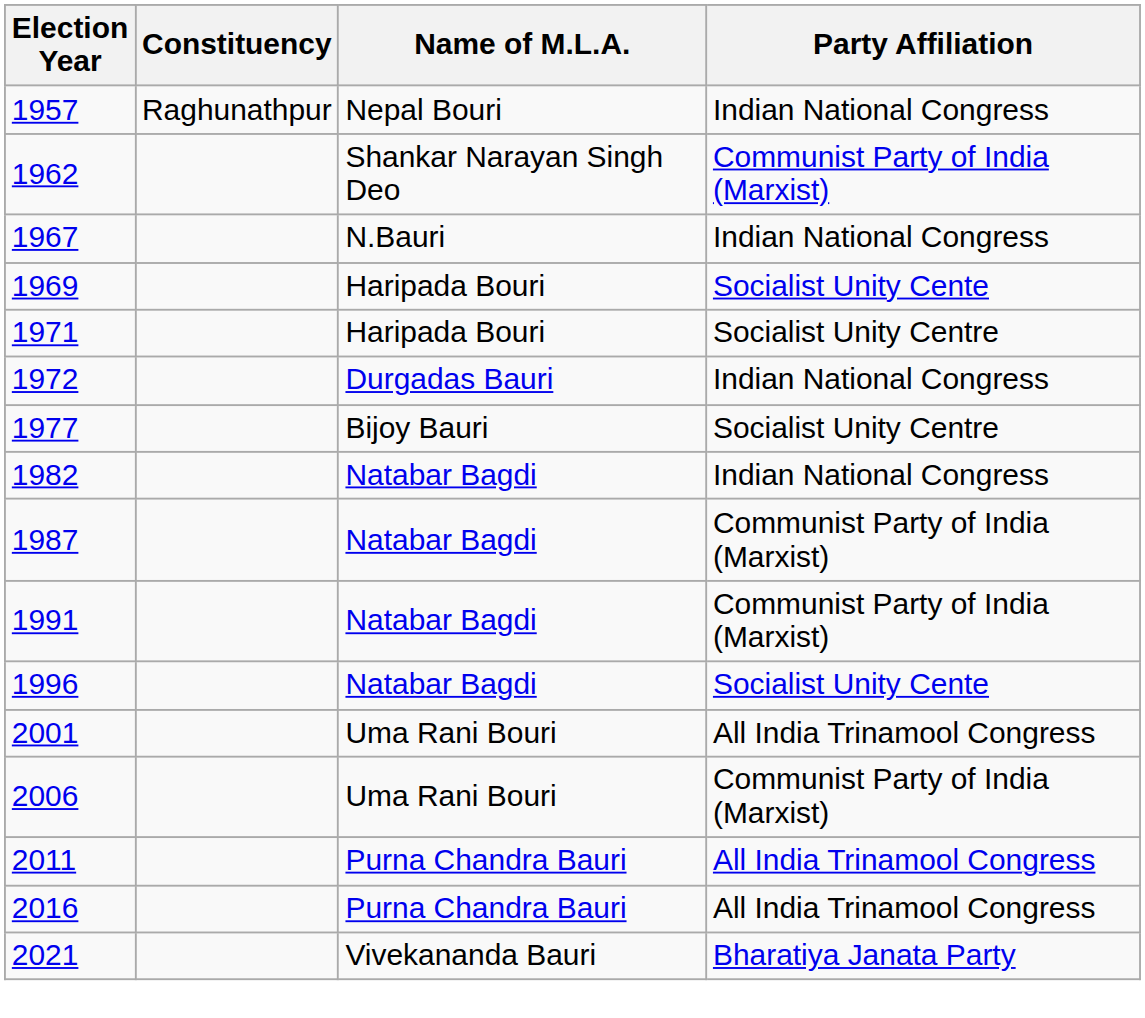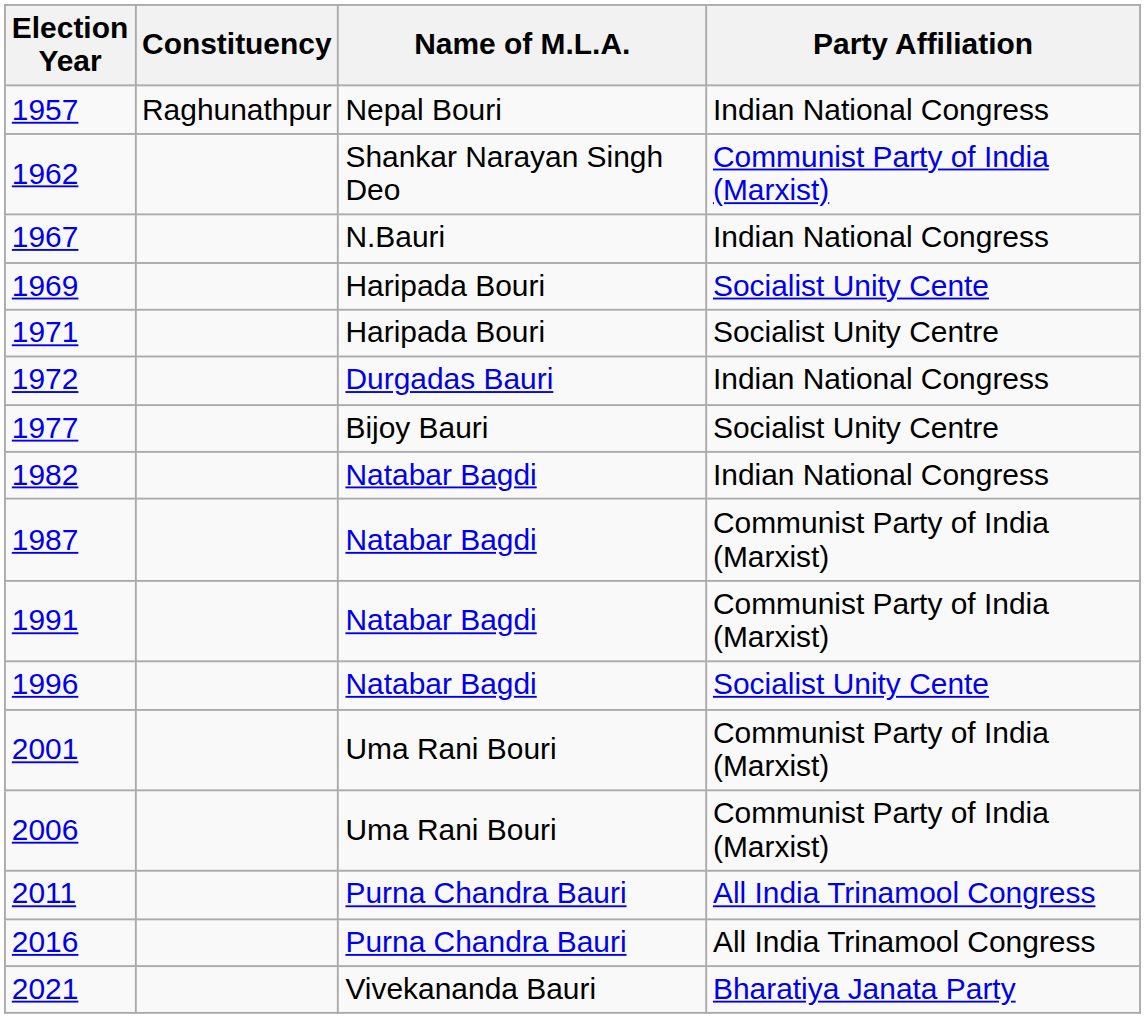 <table class="wikitable sortable"ìÍĦĤĠčw>
 <tr>
 <th>Election<br> Year</th>
 <th>Constituency</th>
 <th>Name of M.L.A.</th>
 <th>Party Affiliation</th>
 </tr>
 <tr>
 <td><a href='#'>1957</a></td>
 <td>Raghunathpur</td>
 <td>Nepal Bouri</td>
 <td>Indian National Congress</td>
 </tr>
 <tr>
 <td><a href='#'>1962</a></td>
 <td></td>
 <td>Shankar Narayan Singh Deo</td>
 <td><a href='#'>Communist Party of India (Marxist)</a></td>
 </tr>
 <tr>
 <td><a href='#'>1967</a></td>
 <td></td>
 <td>N.Bauri</td>
 <td>Indian National Congress</td>
 </tr>
 <tr>
 <td><a href='#'>1969</a></td>
 <td></td>
 <td>Haripada Bouri</td>
 <td><a href='#'>Socialist Unity Cente</a></td>
 </tr>
 <tr>
 <td><a href='#'>1971</a></td>
 <td></td>
 <td>Haripada Bouri</td>
 <td>Socialist Unity Centre</td>
 </tr>
 <tr>
 <td><a href='#'>1972</a></td>
 <td></td>
 <td><a href='#'>Durgadas Bauri</a></td>
 <td>Indian National Congress</td>
 </tr>
 <tr>
 <td><a href='#'>1977</a></td>
 <td></td>
 <td>Bijoy Bauri</td>
 <td>Socialist Unity Centre</td>
 </tr>
 <tr>
 <td><a href='#'>1982</a></td>
 <td></td>
 <td><a href='#'>Natabar Bagdi</a></td>
 <td>Indian National Congress</td>
 </tr>
 <tr>
 <td><a href='#'>1987</a></td>
 <td></td>
 <td><a href='#'>Natabar Bagdi</a></td>
 <td>Communist Party of India (Marxist)</td>
 </tr>
 <tr>
 <td><a href='#'>1991</a></td>
 <td></td>
 <td><a href='#'>Natabar Bagdi</a></td>
 <td>Communist Party of India (Marxist)</td>
 </tr>
 <tr>
 <td><a href='#'>1996</a></td>
 <td></td>
 <td><a href='#'>Natabar Bagdi</a></td>
 <td><a href='#'>Socialist Unity Cente</a></td>
 </tr>
 <tr>
 <td><a href='#'>2001</a></td>
 <td></td>
 <td>Uma Rani Bouri</td>
-<td>All India Trinamool Congress</td>
+<td>Communist Party of India (Marxist)</td>
 </tr>
 <tr>
 <td><a href='#'>2006</a></td>
 <td></td>
 <td>Uma Rani Bouri</td>
 <td>Communist Party of India (Marxist)</td>
 </tr>
 <tr>
 <td><a href='#'>2011</a></td>
 <td></td>
 <td><a href='#'>Purna Chandra Bauri</a></td>
 <td><a href='#'>All India Trinamool Congress</a></td>
 </tr>
 <tr>
 <td><a href='#'>2016</a></td>
 <td></td>
 <td><a href='#'>Purna Chandra Bauri</a></td>
 <td>All India Trinamool Congress</td>
 </tr>
 <tr>
 <td><a href='#'>2021</a></td>
 <td></td>
 <td>Vivekananda Bauri</td>
 <td><a href='#'>Bharatiya Janata Party</a></td>
 </tr>
 </table>
